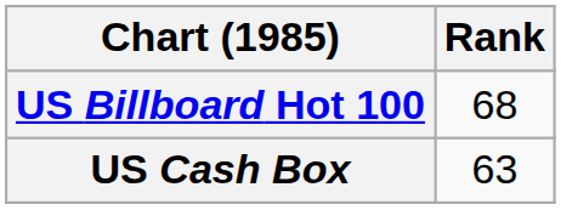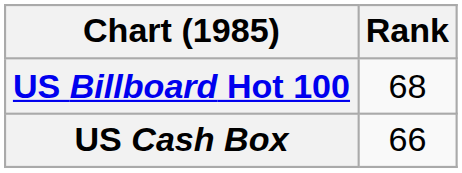 <table class="wikitable plainrowheaders sortable">
 <tr>
 <th>Chart (1985)</th>
 <th style="text-align:center;">Rank</th>
 </tr>
 <tr>
 <th scope="row"><a href='#'>US <em>Billboard</em> Hot 100</a></th>
 <td style="text-align:center;">68</td>
 </tr>
 <tr>
 <th scope="row">US <em>Cash Box</em></th>
-<td style="text-align:center;">63</td>
+<td style="text-align:center;">66</td>
 </tr>
 </table>
